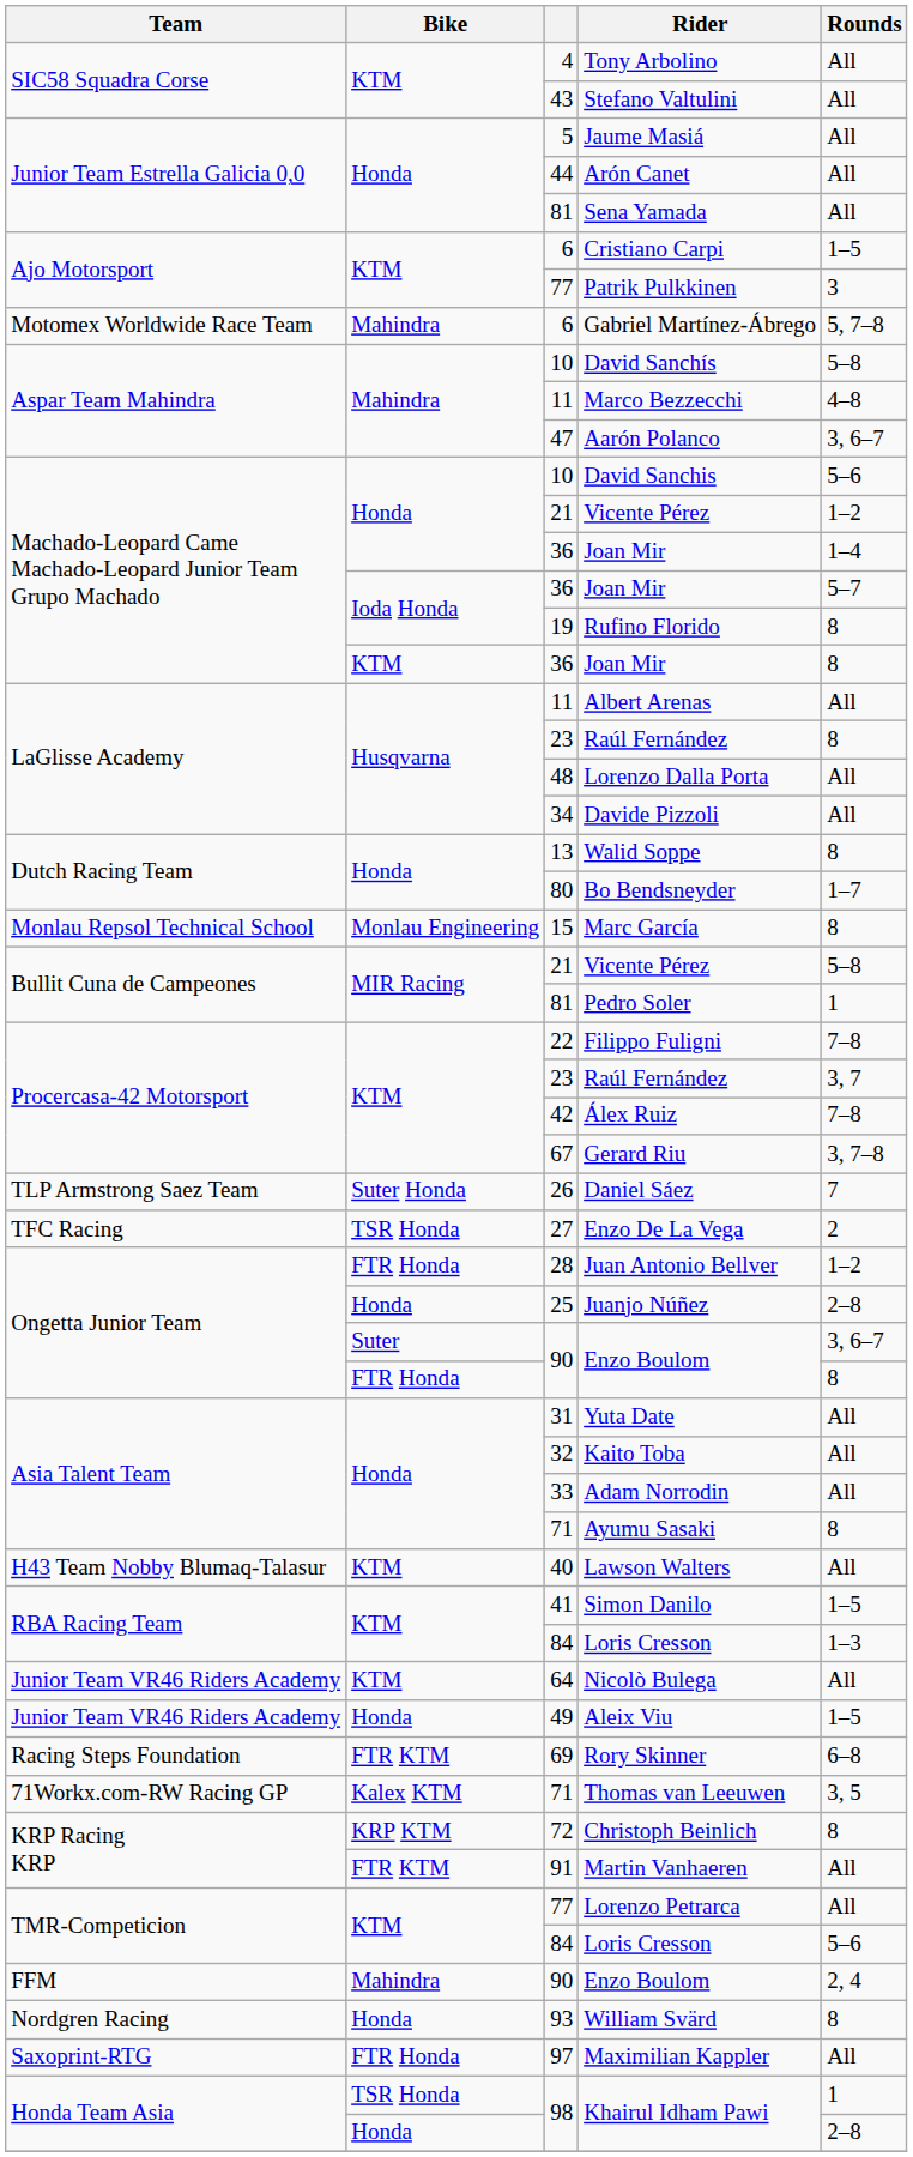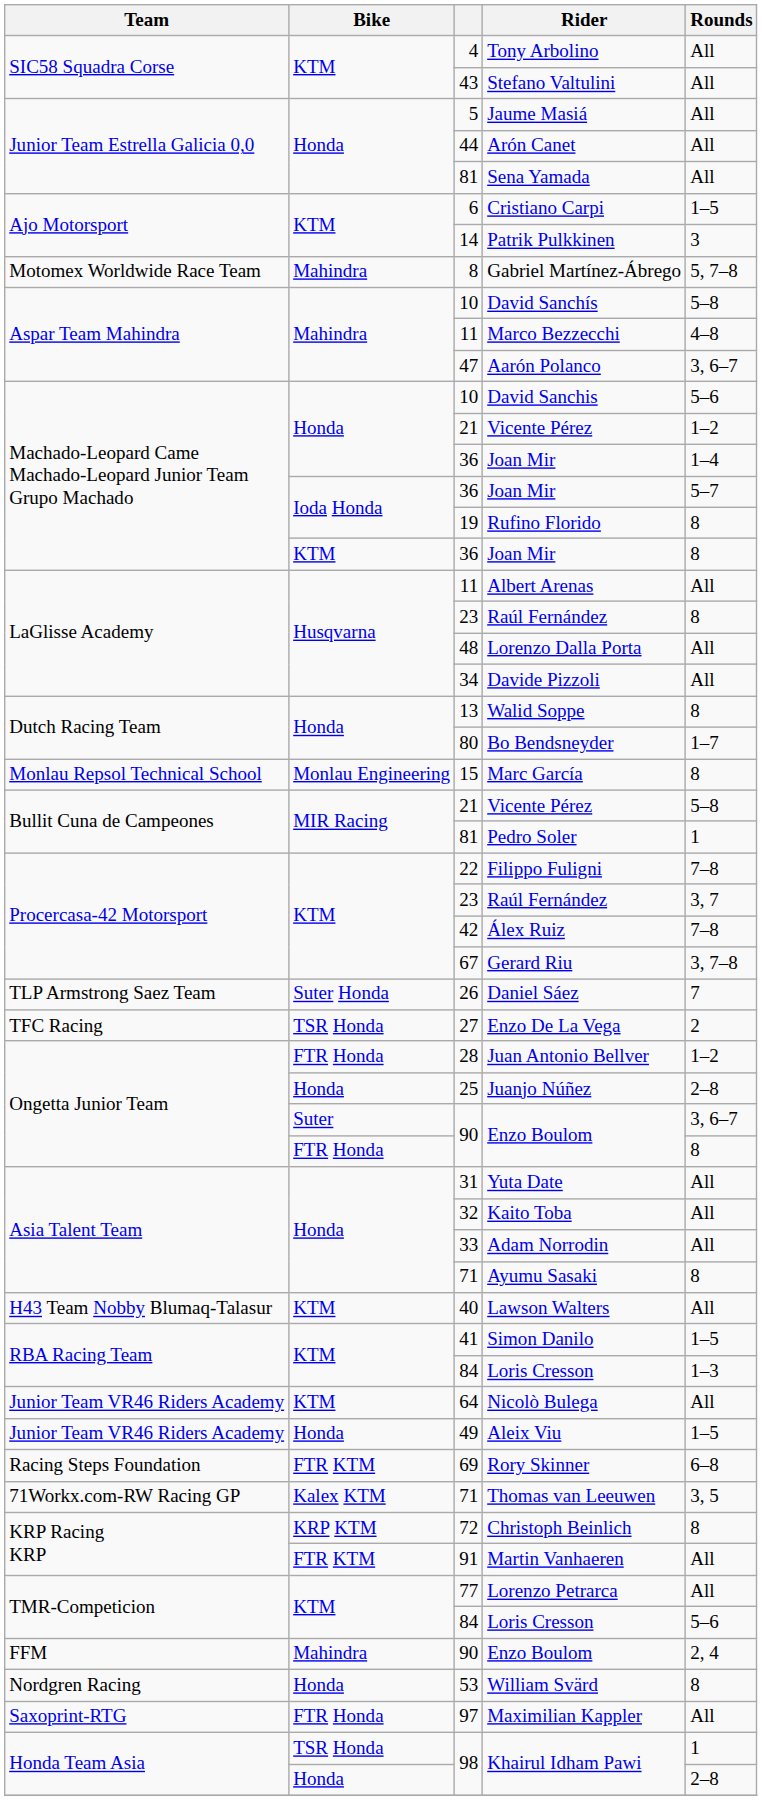 <table class="wikitable" style="font-size: 85%">
 <tr>
 <th>Team</th>
 <th>Bike</th>
 <th></th>
 <th>Rider</th>
 <th>Rounds</th>
 </tr>
 <tr>
 <td rowspan=2> <a href='#'>SIC58 Squadra Corse</a></td>
 <td rowspan=2><a href='#'>KTM</a></td>
 <td align=right>4</td>
 <td> <a href='#'>Tony Arbolino</a></td>
 <td>All</td>
 </tr>
 <tr>
 <td align=right>43</td>
 <td> <a href='#'>Stefano Valtulini</a></td>
 <td>All</td>
 </tr>
 <tr>
 <td rowspan=3> <a href='#'>Junior Team Estrella Galicia 0,0</a></td>
 <td rowspan=3><a href='#'>Honda</a></td>
 <td align=right>5</td>
 <td> <a href='#'>Jaume Masiá</a></td>
 <td>All</td>
 </tr>
 <tr>
 <td align=right>44</td>
 <td> <a href='#'>Arón Canet</a></td>
 <td>All</td>
 </tr>
 <tr>
 <td align=right>81</td>
 <td> <a href='#'>Sena Yamada</a></td>
 <td>All</td>
 </tr>
 <tr>
 <td rowspan=2> <a href='#'>Ajo Motorsport</a></td>
 <td rowspan=2><a href='#'>KTM</a></td>
 <td align=right>6</td>
 <td> <a href='#'>Cristiano Carpi</a></td>
 <td>1–5</td>
 </tr>
 <tr>
-<td align=right>77</td>
+<td align=right>14</td>
 <td> <a href='#'>Patrik Pulkkinen</a></td>
 <td>3</td>
 </tr>
 <tr>
 <td> Motomex Worldwide Race Team</td>
 <td><a href='#'>Mahindra</a></td>
-<td align=right>6</td>
+<td align=right>8</td>
 <td> Gabriel Martínez-Ábrego</td>
 <td>5, 7–8</td>
 </tr>
 <tr>
 <td rowspan=3> <a href='#'>Aspar Team Mahindra</a></td>
 <td rowspan=3><a href='#'>Mahindra</a></td>
 <td align=right>10</td>
 <td> <a href='#'>David Sanchís</a></td>
 <td>5–8</td>
 </tr>
 <tr>
 <td align=right>11</td>
 <td> <a href='#'>Marco Bezzecchi</a></td>
 <td>4–8</td>
 </tr>
 <tr>
 <td align=right>47</td>
 <td> <a href='#'>Aarón Polanco</a></td>
 <td>3, 6–7</td>
 </tr>
 <tr>
 <td rowspan=6> Machado-Leopard Came<br> Machado-Leopard Junior Team<br> Grupo Machado</td>
 <td rowspan=3><a href='#'>Honda</a></td>
 <td align=right>10</td>
 <td> <a href='#'>David Sanchis</a></td>
 <td>5–6</td>
 </tr>
 <tr>
 <td align=right>21</td>
 <td> <a href='#'>Vicente Pérez</a></td>
 <td>1–2</td>
 </tr>
 <tr>
 <td align=right>36</td>
 <td> <a href='#'>Joan Mir</a></td>
 <td>1–4</td>
 </tr>
 <tr>
 <td rowspan=2><a href='#'>Ioda</a> <a href='#'>Honda</a></td>
 <td align=right>36</td>
 <td> <a href='#'>Joan Mir</a></td>
 <td>5–7</td>
 </tr>
 <tr>
 <td align=right>19</td>
 <td> <a href='#'>Rufino Florido</a></td>
 <td>8</td>
 </tr>
 <tr>
 <td><a href='#'>KTM</a></td>
 <td align=right>36</td>
 <td> <a href='#'>Joan Mir</a></td>
 <td>8</td>
 </tr>
 <tr>
 <td rowspan=4> LaGlisse Academy</td>
 <td rowspan=4><a href='#'>Husqvarna</a></td>
 <td align=right>11</td>
 <td> <a href='#'>Albert Arenas</a></td>
 <td>All</td>
 </tr>
 <tr>
 <td align=right>23</td>
 <td> <a href='#'>Raúl Fernández</a></td>
 <td>8</td>
 </tr>
 <tr>
 <td align=right>48</td>
 <td> <a href='#'>Lorenzo Dalla Porta</a></td>
 <td>All</td>
 </tr>
 <tr>
 <td align=right>34</td>
 <td> <a href='#'>Davide Pizzoli</a></td>
 <td>All</td>
 </tr>
 <tr>
 <td rowspan=2> Dutch Racing Team</td>
 <td rowspan=2><a href='#'>Honda</a></td>
 <td align=right>13</td>
 <td> <a href='#'>Walid Soppe</a></td>
 <td>8</td>
 </tr>
 <tr>
 <td align=right>80</td>
 <td> <a href='#'>Bo Bendsneyder</a></td>
 <td>1–7</td>
 </tr>
 <tr>
 <td> <a href='#'>Monlau Repsol Technical School</a></td>
 <td><a href='#'>Monlau Engineering</a></td>
 <td align=right>15</td>
 <td> <a href='#'>Marc García</a></td>
 <td>8</td>
 </tr>
 <tr>
 <td rowspan=2> Bullit Cuna de Campeones</td>
 <td rowspan=2><a href='#'>MIR Racing</a></td>
 <td align=right>21</td>
 <td> <a href='#'>Vicente Pérez</a></td>
 <td>5–8</td>
 </tr>
 <tr>
 <td align=right>81</td>
 <td> <a href='#'>Pedro Soler</a></td>
 <td>1</td>
 </tr>
 <tr>
 <td rowspan=4> <a href='#'>Procercasa-42 Motorsport</a></td>
 <td rowspan=4><a href='#'>KTM</a></td>
 <td align=right>22</td>
 <td> <a href='#'>Filippo Fuligni</a></td>
 <td>7–8</td>
 </tr>
 <tr>
 <td align=right>23</td>
 <td> <a href='#'>Raúl Fernández</a></td>
 <td>3, 7</td>
 </tr>
 <tr>
 <td align=right>42</td>
 <td> <a href='#'>Álex Ruiz</a></td>
 <td>7–8</td>
 </tr>
 <tr>
 <td align=right>67</td>
 <td> <a href='#'>Gerard Riu</a></td>
 <td>3, 7–8</td>
 </tr>
 <tr>
 <td> TLP Armstrong Saez Team</td>
 <td><a href='#'>Suter</a> <a href='#'>Honda</a></td>
 <td align=right>26</td>
 <td> <a href='#'>Daniel Sáez</a></td>
 <td>7</td>
 </tr>
 <tr>
 <td> TFC Racing</td>
 <td><a href='#'>TSR</a> <a href='#'>Honda</a></td>
 <td align=right>27</td>
 <td> <a href='#'>Enzo De La Vega</a></td>
 <td>2</td>
 </tr>
 <tr>
 <td rowspan=4> Ongetta Junior Team</td>
 <td><a href='#'>FTR</a> <a href='#'>Honda</a></td>
 <td align=right>28</td>
 <td> <a href='#'>Juan Antonio Bellver</a></td>
 <td>1–2</td>
 </tr>
 <tr>
 <td><a href='#'>Honda</a></td>
 <td align=right>25</td>
 <td> <a href='#'>Juanjo Núñez</a></td>
 <td>2–8</td>
 </tr>
 <tr>
 <td><a href='#'>Suter</a></td>
 <td rowspan=2 align=right>90</td>
 <td rowspan=2> <a href='#'>Enzo Boulom</a></td>
 <td>3, 6–7</td>
 </tr>
 <tr>
 <td><a href='#'>FTR</a> <a href='#'>Honda</a></td>
 <td>8</td>
 </tr>
 <tr>
 <td rowspan=4> <a href='#'>Asia Talent Team</a></td>
 <td rowspan=4><a href='#'>Honda</a></td>
 <td align=right>31</td>
 <td> <a href='#'>Yuta Date</a></td>
 <td>All</td>
 </tr>
 <tr>
 <td align=right>32</td>
 <td> <a href='#'>Kaito Toba</a></td>
 <td>All</td>
 </tr>
 <tr>
 <td align=right>33</td>
 <td> <a href='#'>Adam Norrodin</a></td>
 <td>All</td>
 </tr>
 <tr>
 <td align=right>71</td>
 <td> <a href='#'>Ayumu Sasaki</a></td>
 <td>8</td>
 </tr>
 <tr>
 <td> <a href='#'>H43</a> Team <a href='#'>Nobby</a> Blumaq-Talasur</td>
 <td><a href='#'>KTM</a></td>
 <td align=right>40</td>
 <td> <a href='#'>Lawson Walters</a></td>
 <td>All</td>
 </tr>
 <tr>
 <td rowspan=2> <a href='#'>RBA Racing Team</a></td>
 <td rowspan=2><a href='#'>KTM</a></td>
 <td align=right>41</td>
 <td> <a href='#'>Simon Danilo</a></td>
 <td>1–5</td>
 </tr>
 <tr>
 <td align=right>84</td>
 <td> <a href='#'>Loris Cresson</a></td>
 <td>1–3</td>
 </tr>
 <tr>
 <td> <a href='#'>Junior Team VR46 Riders Academy</a></td>
 <td><a href='#'>KTM</a></td>
 <td align=right>64</td>
 <td> <a href='#'>Nicolò Bulega</a></td>
 <td>All</td>
 </tr>
 <tr>
 <td> <a href='#'>Junior Team VR46 Riders Academy</a></td>
 <td><a href='#'>Honda</a></td>
 <td align=right>49</td>
 <td> <a href='#'>Aleix Viu</a></td>
 <td>1–5</td>
 </tr>
 <tr>
 <td> Racing Steps Foundation</td>
 <td><a href='#'>FTR</a> <a href='#'>KTM</a></td>
 <td align=right>69</td>
 <td> <a href='#'>Rory Skinner</a></td>
 <td>6–8</td>
 </tr>
 <tr>
 <td> 71Workx.com-RW Racing GP</td>
 <td><a href='#'>Kalex</a> <a href='#'>KTM</a></td>
 <td align=right>71</td>
 <td> <a href='#'>Thomas van Leeuwen</a></td>
 <td>3, 5</td>
 </tr>
 <tr>
 <td rowspan=2> KRP Racing<br> KRP</td>
 <td><a href='#'>KRP</a> <a href='#'>KTM</a></td>
 <td align=right>72</td>
 <td> <a href='#'>Christoph Beinlich</a></td>
 <td>8</td>
 </tr>
 <tr>
 <td><a href='#'>FTR</a> <a href='#'>KTM</a></td>
 <td align=right>91</td>
 <td> <a href='#'>Martin Vanhaeren</a></td>
 <td>All</td>
 </tr>
 <tr>
 <td rowspan=2> TMR-Competicion</td>
 <td rowspan=2><a href='#'>KTM</a></td>
 <td align=right>77</td>
 <td> <a href='#'>Lorenzo Petrarca</a></td>
 <td>All</td>
 </tr>
 <tr>
 <td align=right>84</td>
 <td> <a href='#'>Loris Cresson</a></td>
 <td>5–6</td>
 </tr>
 <tr>
 <td> FFM</td>
 <td><a href='#'>Mahindra</a></td>
 <td align=right>90</td>
 <td> <a href='#'>Enzo Boulom</a></td>
 <td>2, 4</td>
 </tr>
 <tr>
 <td> Nordgren Racing</td>
 <td><a href='#'>Honda</a></td>
-<td align=right>93</td>
+<td align=right>53</td>
 <td> <a href='#'>William Svärd</a></td>
 <td>8</td>
 </tr>
 <tr>
 <td> <a href='#'>Saxoprint-RTG</a></td>
 <td><a href='#'>FTR</a> <a href='#'>Honda</a></td>
 <td align=right>97</td>
 <td> <a href='#'>Maximilian Kappler</a></td>
 <td>All</td>
 </tr>
 <tr>
 <td rowspan=2> <a href='#'>Honda Team Asia</a></td>
 <td><a href='#'>TSR</a> <a href='#'>Honda</a></td>
 <td rowspan=2 align=right>98</td>
 <td rowspan=2> <a href='#'>Khairul Idham Pawi</a></td>
 <td>1</td>
 </tr>
 <tr>
 <td><a href='#'>Honda</a></td>
 <td>2–8</td>
 </tr>
 <tr>
 </tr>
 </table>
